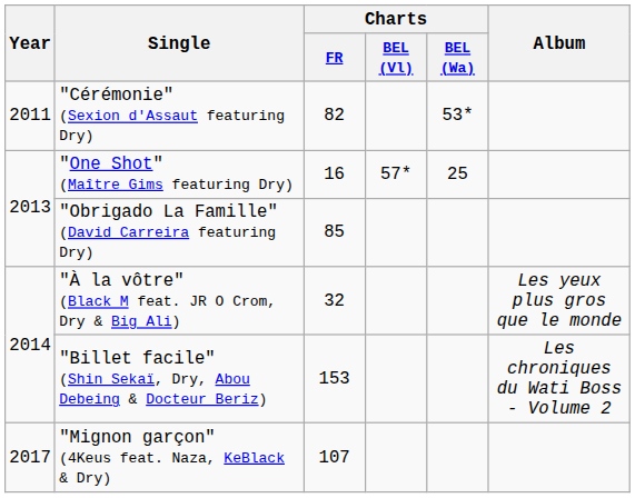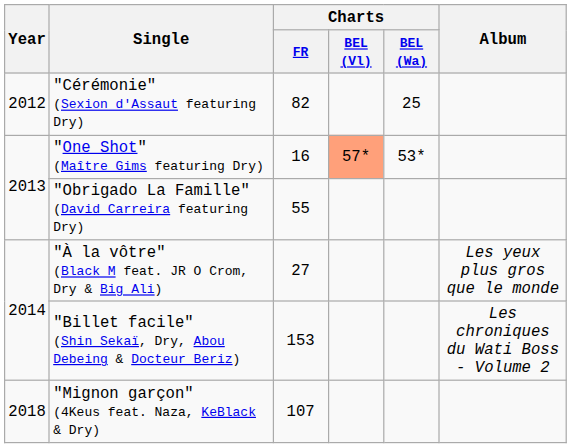 <table class="wikitable">
 <tr>
 <th align="center" rowspan="2" width="10">Year</th>
 <th align="center" rowspan="2" width="180">Single</th>
 <th align="center" colspan="3">Charts</th>
 <th align="center" rowspan="2" width="100">Album</th>
 </tr>
 <tr>
 <th width="40"><small><a href='#'>FR</a></small><br></th>
 <th width="40"><small><a href='#'>BEL <br>(Vl)</a></small></th>
 <th width="40"><small><a href='#'>BEL <br>(Wa)</a></small><br></th>
 </tr>
 <tr>
-<td align="center">2011</td>
+<td align="center">2012</td>
 <td>"Cérémonie" <br><small>(<a href='#'>Sexion d'Assaut</a> featuring Dry)</small></td>
 <td align="center">82</td>
 <td align="center"></td>
-<td align="center">53*</td>
+<td align="center">25</td>
 <td align="center"></td>
 </tr>
 <tr>
 <td align="center" rowspan=2>2013</td>
 <td>"<a href='#'>One Shot</a>" <br><small>(<a href='#'>Maître Gims</a> featuring Dry)</small></td>
 <td align="center">16</td>
-<td align="center">57*</td>
-<td align="center">25</td>
+<td align="center" style="background: lightsalmon;">57*</td>
+<td align="center">53*</td>
 <td align="center"></td>
 </tr>
 <tr>
 <td>"Obrigado La Famille" <br><small>(<a href='#'>David Carreira</a> featuring Dry)</small></td>
-<td align="center">85</td>
+<td align="center">55</td>
 <td align="center"></td>
 <td align="center"></td>
 <td align="center"></td>
 </tr>
 <tr>
 <td align="center" rowspan=2>2014</td>
 <td>"À la vôtre"<br><small>(<a href='#'>Black M</a> feat. JR O Crom, Dry & <a href='#'>Big Ali</a>)</small></td>
-<td style="text-align:center;">32</td>
+<td style="text-align:center;">27</td>
 <td align="center"></td>
 <td align="center"></td>
 <td align="center"><em>Les yeux plus gros que le monde</em></td>
 </tr>
 <tr>
 <td>"Billet facile"<br><small>(<a href='#'>Shin Sekaï</a>, Dry, <a href='#'>Abou Debeing</a> & <a href='#'>Docteur Beriz</a>)</small></td>
 <td style="text-align:center;">153</td>
 <td align="center"></td>
 <td align="center"></td>
 <td align="center"><em>Les chroniques du Wati Boss - Volume 2</em></td>
 </tr>
 <tr>
-<td align="center">2017</td>
+<td align="center">2018</td>
 <td>"Mignon garçon"<br><small>(4Keus feat. Naza, <a href='#'>KeBlack</a> & Dry)</small></td>
 <td style="text-align:center;">107</td>
 <td align="center"></td>
 <td align="center"></td>
 <td align="center"></td>
 </tr>
 </table>
